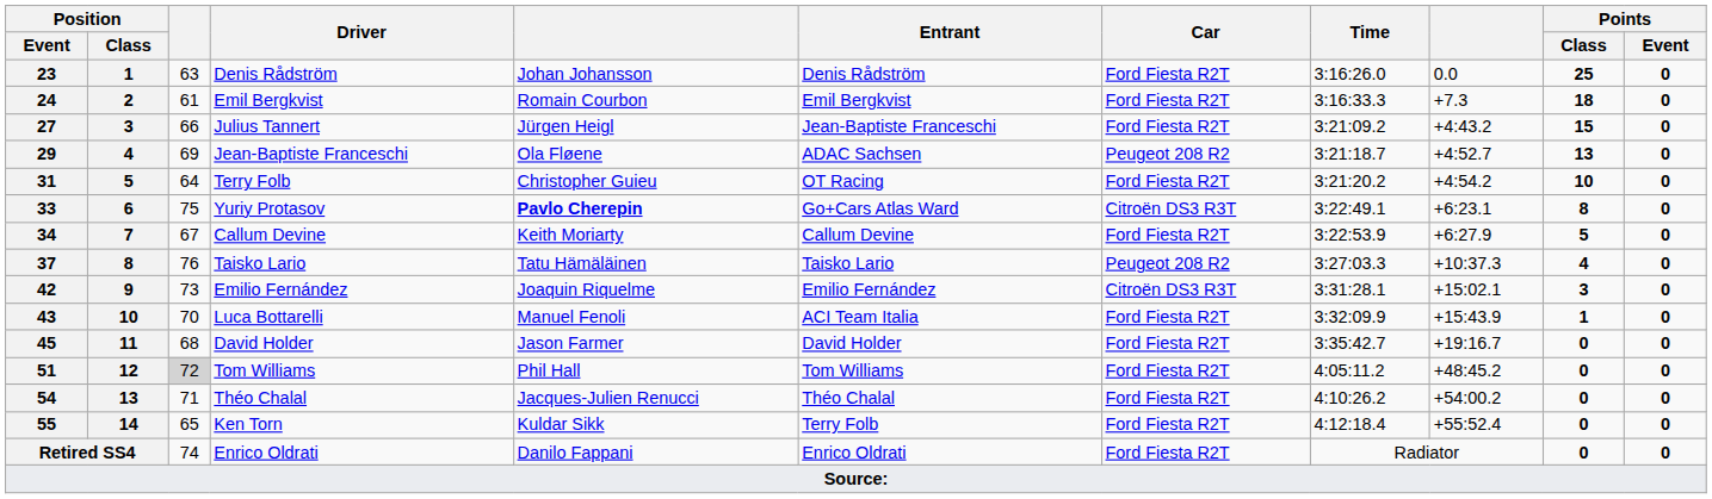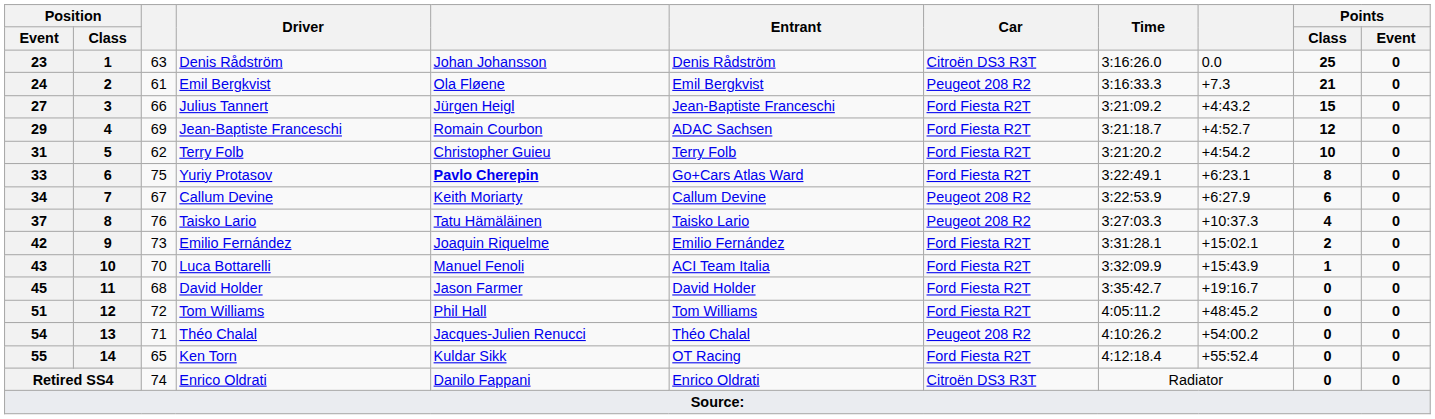 <table class="wikitable" width=85% style="font-size: 85%;">
 <tr>
 <th colspan="2">Position</th>
 <th rowspan="2"></th>
 <th rowspan="2">Driver</th>
 <th rowspan="2"></th>
 <th rowspan="2">Entrant</th>
 <th rowspan="2">Car</th>
 <th rowspan="2">Time</th>
 <th rowspan="2"></th>
 <th colspan="2">Points</th>
 </tr>
 <tr>
 <th>Event</th>
 <th>Class</th>
 <th>Class</th>
 <th>Event</th>
 </tr>
 <tr>
 <th>23</th>
 <th>1</th>
 <td align="center">63</td>
 <td><a href='#'>Denis Rådström</a></td>
 <td><a href='#'>Johan Johansson</a></td>
 <td><a href='#'>Denis Rådström</a></td>
-<td><a href='#'>Ford Fiesta R2T</a></td>
+<td nowrap><a href='#'>Citroën DS3 R3T</a></td>
 <td>3:16:26.0</td>
 <td>0.0</td>
 <td align="center"><strong>25</strong></td>
 <td align="center"><strong>0</strong></td>
 </tr>
 <tr>
 <th>24</th>
 <th>2</th>
 <td align="center">61</td>
 <td><a href='#'>Emil Bergkvist</a></td>
-<td><a href='#'>Romain Courbon</a></td>
+<td><a href='#'>Ola Fløene</a></td>
 <td><a href='#'>Emil Bergkvist</a></td>
-<td><a href='#'>Ford Fiesta R2T</a></td>
+<td><a href='#'>Peugeot 208 R2</a></td>
 <td>3:16:33.3</td>
 <td>+7.3</td>
-<td align="center"><strong>18</strong></td>
+<td align="center"><strong>21</strong></td>
 <td align="center"><strong>0</strong></td>
 </tr>
 <tr>
 <th>27</th>
 <th>3</th>
 <td align="center">66</td>
 <td><a href='#'>Julius Tannert</a></td>
 <td><a href='#'>Jürgen Heigl</a></td>
 <td nowrap><a href='#'>Jean-Baptiste Franceschi</a></td>
 <td><a href='#'>Ford Fiesta R2T</a></td>
 <td>3:21:09.2</td>
 <td>+4:43.2</td>
 <td align="center"><strong>15</strong></td>
 <td align="center"><strong>0</strong></td>
 </tr>
 <tr>
 <th>29</th>
 <th>4</th>
 <td align="center">69</td>
 <td nowrap><a href='#'>Jean-Baptiste Franceschi</a></td>
-<td><a href='#'>Ola Fløene</a></td>
+<td><a href='#'>Romain Courbon</a></td>
 <td><a href='#'>ADAC Sachsen</a></td>
-<td><a href='#'>Peugeot 208 R2</a></td>
+<td><a href='#'>Ford Fiesta R2T</a></td>
 <td>3:21:18.7</td>
 <td>+4:52.7</td>
-<td align="center"><strong>13</strong></td>
+<td align="center"><strong>12</strong></td>
 <td align="center"><strong>0</strong></td>
 </tr>
 <tr>
 <th>31</th>
 <th>5</th>
-<td align="center">64</td>
+<td align="center">62</td>
 <td><a href='#'>Terry Folb</a></td>
 <td><a href='#'>Christopher Guieu</a></td>
-<td><a href='#'>OT Racing</a></td>
+<td><a href='#'>Terry Folb</a></td>
 <td><a href='#'>Ford Fiesta R2T</a></td>
 <td>3:21:20.2</td>
 <td>+4:54.2</td>
 <td align="center"><strong>10</strong></td>
 <td align="center"><strong>0</strong></td>
 </tr>
 <tr>
 <th>33</th>
 <th>6</th>
 <td align="center">75</td>
 <td><a href='#'>Yuriy Protasov</a></td>
 <td><strong><a href='#'>Pavlo Cherepin</a></strong></td>
 <td><a href='#'>Go+Cars Atlas Ward</a></td>
-<td nowrap><a href='#'>Citroën DS3 R3T</a></td>
+<td><a href='#'>Ford Fiesta R2T</a></td>
 <td>3:22:49.1</td>
 <td>+6:23.1</td>
 <td align="center"><strong>8</strong></td>
 <td align="center"><strong>0</strong></td>
 </tr>
 <tr>
 <th>34</th>
 <th>7</th>
 <td align="center">67</td>
 <td><a href='#'>Callum Devine</a></td>
 <td><a href='#'>Keith Moriarty</a></td>
 <td><a href='#'>Callum Devine</a></td>
-<td><a href='#'>Ford Fiesta R2T</a></td>
+<td><a href='#'>Peugeot 208 R2</a></td>
 <td>3:22:53.9</td>
 <td>+6:27.9</td>
-<td align="center"><strong>5</strong></td>
+<td align="center"><strong>6</strong></td>
 <td align="center"><strong>0</strong></td>
 </tr>
 <tr>
 <th>37</th>
 <th>8</th>
 <td align="center">76</td>
 <td><a href='#'>Taisko Lario</a></td>
 <td><a href='#'>Tatu Hämäläinen</a></td>
 <td><a href='#'>Taisko Lario</a></td>
 <td><a href='#'>Peugeot 208 R2</a></td>
 <td>3:27:03.3</td>
 <td>+10:37.3</td>
 <td align="center"><strong>4</strong></td>
 <td align="center"><strong>0</strong></td>
 </tr>
 <tr>
 <th>42</th>
 <th>9</th>
 <td align="center">73</td>
 <td><a href='#'>Emilio Fernández</a></td>
 <td><a href='#'>Joaquin Riquelme</a></td>
 <td><a href='#'>Emilio Fernández</a></td>
-<td nowrap><a href='#'>Citroën DS3 R3T</a></td>
+<td><a href='#'>Ford Fiesta R2T</a></td>
 <td>3:31:28.1</td>
 <td>+15:02.1</td>
-<td align="center"><strong>3</strong></td>
+<td align="center"><strong>2</strong></td>
 <td align="center"><strong>0</strong></td>
 </tr>
 <tr>
 <th>43</th>
 <th>10</th>
 <td align="center">70</td>
 <td><a href='#'>Luca Bottarelli</a></td>
 <td><a href='#'>Manuel Fenoli</a></td>
 <td><a href='#'>ACI Team Italia</a></td>
 <td><a href='#'>Ford Fiesta R2T</a></td>
 <td>3:32:09.9</td>
 <td>+15:43.9</td>
 <td align="center"><strong>1</strong></td>
 <td align="center"><strong>0</strong></td>
 </tr>
 <tr>
 <th>45</th>
 <th>11</th>
 <td align="center">68</td>
 <td><a href='#'>David Holder</a></td>
 <td><a href='#'>Jason Farmer</a></td>
 <td><a href='#'>David Holder</a></td>
 <td><a href='#'>Ford Fiesta R2T</a></td>
 <td>3:35:42.7</td>
 <td>+19:16.7</td>
 <td align="center"><strong>0</strong></td>
 <td align="center"><strong>0</strong></td>
 </tr>
 <tr>
 <th>51</th>
 <th>12</th>
-<td align="center" style="background: lightgrey;">72</td>
+<td align="center">72</td>
 <td><a href='#'>Tom Williams</a></td>
 <td><a href='#'>Phil Hall</a></td>
 <td><a href='#'>Tom Williams</a></td>
 <td><a href='#'>Ford Fiesta R2T</a></td>
 <td>4:05:11.2</td>
 <td>+48:45.2</td>
 <td align="center"><strong>0</strong></td>
 <td align="center"><strong>0</strong></td>
 </tr>
 <tr>
 <th>54</th>
 <th>13</th>
 <td align="center">71</td>
 <td><a href='#'>Théo Chalal</a></td>
 <td nowrap><a href='#'>Jacques-Julien Renucci</a></td>
 <td><a href='#'>Théo Chalal</a></td>
-<td><a href='#'>Ford Fiesta R2T</a></td>
+<td><a href='#'>Peugeot 208 R2</a></td>
 <td>4:10:26.2</td>
 <td>+54:00.2</td>
 <td align="center"><strong>0</strong></td>
 <td align="center"><strong>0</strong></td>
 </tr>
 <tr>
 <th>55</th>
 <th>14</th>
 <td align="center">65</td>
 <td><a href='#'>Ken Torn</a></td>
 <td><a href='#'>Kuldar Sikk</a></td>
-<td><a href='#'>Terry Folb</a></td>
+<td><a href='#'>OT Racing</a></td>
 <td><a href='#'>Ford Fiesta R2T</a></td>
 <td>4:12:18.4</td>
 <td>+55:52.4</td>
 <td align="center"><strong>0</strong></td>
 <td align="center"><strong>0</strong></td>
 </tr>
 <tr>
 <th align="center" colspan="2" nowrap>Retired SS4</th>
 <td align="center">74</td>
 <td><a href='#'>Enrico Oldrati</a></td>
 <td><a href='#'>Danilo Fappani</a></td>
 <td><a href='#'>Enrico Oldrati</a></td>
-<td><a href='#'>Ford Fiesta R2T</a></td>
+<td nowrap><a href='#'>Citroën DS3 R3T</a></td>
 <td align="center" colspan="2">Radiator</td>
 <td align="center"><strong>0</strong></td>
 <td align="center"><strong>0</strong></td>
 </tr>
 <tr>
 <td style="background-color:#EAECF0; text-align:center" colspan="11"><strong>Source:</strong></td>
 </tr>
 </table>
